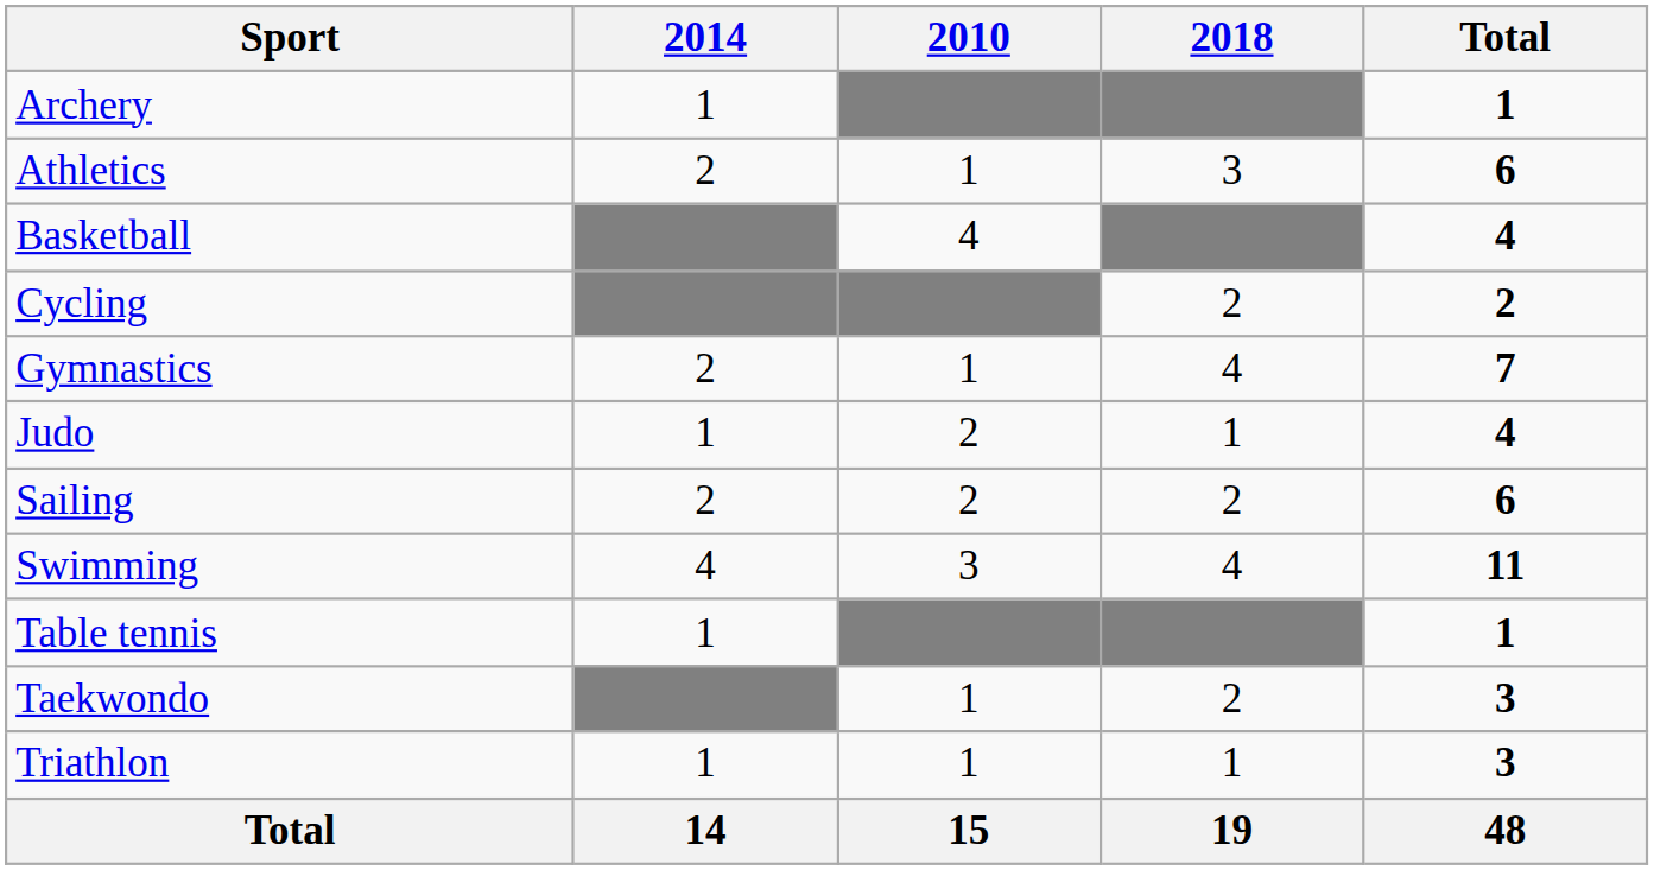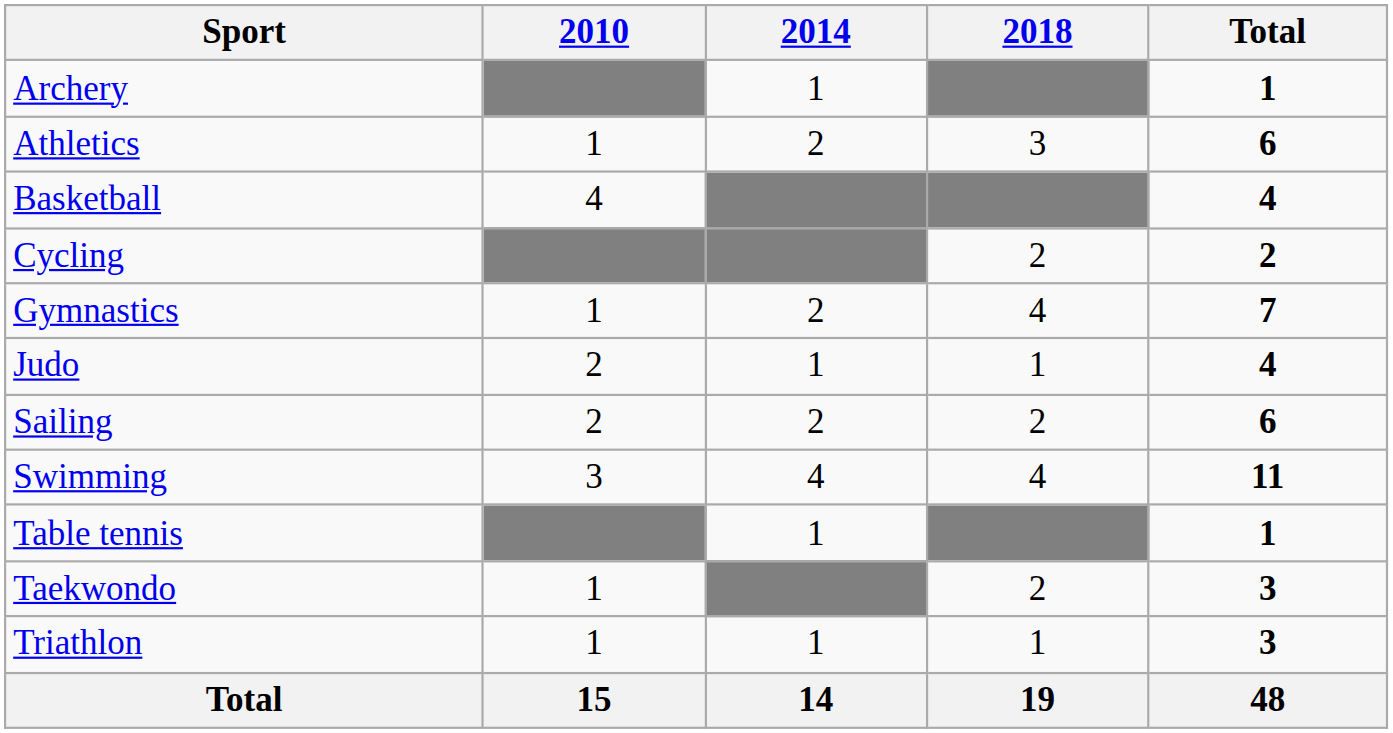 <table class="wikitable" width=50%>
 <tr>
 <th>Sport</th>
+<th><a href='#'>2010</a></th>
 <th><a href='#'>2014</a></th>
-<th><a href='#'>2010</a></th>
 <th><a href='#'>2018</a></th>
 <th>Total</th>
 </tr>
 <tr align="center">
 <td align="left"><a href='#'>Archery</a></td>
+<td bgcolor=grey></td>
 <td>1</td>
-<td bgcolor=grey></td>
 <td bgcolor=grey></td>
 <td><strong>1</strong></td>
 </tr>
 <tr align="center">
 <td align="left"><a href='#'>Athletics</a></td>
+<td>1</td>
 <td>2</td>
-<td>1</td>
 <td>3</td>
 <td><strong>6</strong></td>
 </tr>
 <tr align="center">
 <td align="left"><a href='#'>Basketball</a></td>
+<td>4</td>
 <td bgcolor=grey></td>
-<td>4</td>
 <td bgcolor=grey></td>
 <td><strong>4</strong></td>
 </tr>
 <tr align="center">
 <td align="left"><a href='#'>Cycling</a></td>
 <td bgcolor=grey></td>
 <td bgcolor=grey></td>
 <td>2</td>
 <td><strong>2</strong></td>
 </tr>
 <tr align="center">
 <td align="left"><a href='#'>Gymnastics</a></td>
+<td>1</td>
 <td>2</td>
-<td>1</td>
 <td>4</td>
 <td><strong>7</strong></td>
 </tr>
 <tr align="center">
 <td align="left"><a href='#'>Judo</a></td>
+<td>2</td>
 <td>1</td>
-<td>2</td>
 <td>1</td>
 <td><strong>4</strong></td>
 </tr>
 <tr align="center">
 <td align="left"><a href='#'>Sailing</a></td>
 <td>2</td>
 <td>2</td>
 <td>2</td>
 <td><strong>6</strong></td>
 </tr>
 <tr align="center">
 <td align="left"><a href='#'>Swimming</a></td>
+<td>3</td>
 <td>4</td>
-<td>3</td>
 <td>4</td>
 <td><strong>11</strong></td>
 </tr>
 <tr align="center">
 <td align="left"><a href='#'>Table tennis</a></td>
+<td bgcolor=grey></td>
 <td>1</td>
-<td bgcolor=grey></td>
 <td bgcolor=grey></td>
 <td><strong>1</strong></td>
 </tr>
 <tr align="center">
 <td align="left"><a href='#'>Taekwondo</a></td>
+<td>1</td>
 <td bgcolor=grey></td>
-<td>1</td>
 <td>2</td>
 <td><strong>3</strong></td>
 </tr>
 <tr align="center">
 <td align="left"><a href='#'>Triathlon</a></td>
 <td>1</td>
 <td>1</td>
 <td>1</td>
 <td><strong>3</strong></td>
 </tr>
 <tr>
 <th>Total</th>
+<th>15</th>
 <th>14</th>
-<th>15</th>
 <th>19</th>
 <th>48</th>
 </tr>
 </table>
